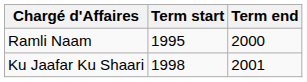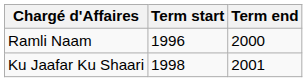 <table class=wikitable>
 <tr>
 <th>Chargé d'Affaires</th>
 <th>Term start</th>
 <th>Term end</th>
 </tr>
 <tr>
 <td>Ramli Naam</td>
-<td>1995</td>
+<td>1996</td>
 <td>2000</td>
 </tr>
 <tr>
 <td>Ku Jaafar Ku Shaari</td>
 <td>1998</td>
 <td>2001</td>
 </tr>
 </table>
